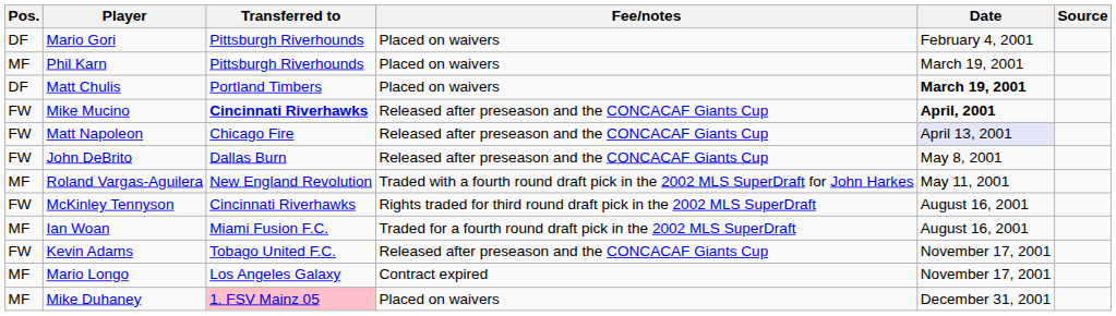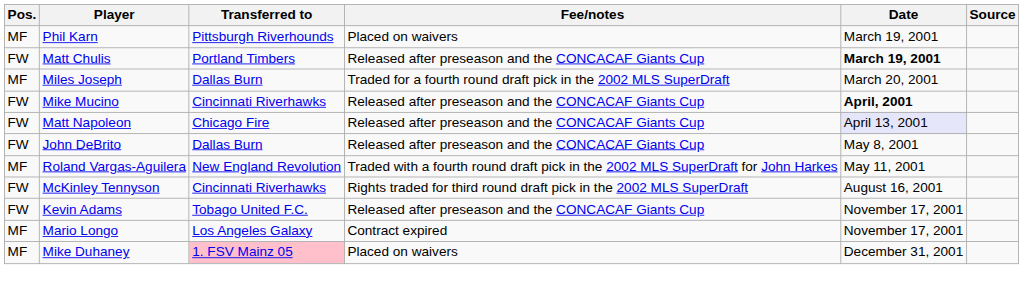 <table class="wikitable sortable" style="text-align: left">
 <tr>
 <th><strong>Pos.</strong></th>
 <th><strong>Player</strong></th>
 <th><strong>Transferred to</strong></th>
 <th><strong>Fee/notes</strong></th>
 <th><strong>Date</strong></th>
 <th><strong>Source</strong></th>
 </tr>
 <tr>
-<td>DF</td>
-<td> <a href='#'>Mario Gori</a></td>
-<td> <a href='#'>Pittsburgh Riverhounds</a></td>
-<td>Placed on waivers</td>
-<td>February 4, 2001</td>
-<td align=center></td>
-</tr>
-<tr>
 <td>MF</td>
 <td> <a href='#'>Phil Karn</a></td>
 <td> <a href='#'>Pittsburgh Riverhounds</a></td>
 <td>Placed on waivers</td>
 <td>March 19, 2001</td>
 <td align=center></td>
 </tr>
 <tr>
-<td>DF</td>
+<td>FW</td>
 <td> <a href='#'>Matt Chulis</a></td>
 <td> <a href='#'>Portland Timbers</a></td>
-<td>Placed on waivers</td>
+<td>Released after preseason and the <a href='#'>CONCACAF Giants Cup</a></td>
 <td><strong>March 19, 2001</strong></td>
+<td align=center></td>
+</tr>
+<tr>
+<td>MF</td>
+<td> <a href='#'>Miles Joseph</a></td>
+<td> <a href='#'>Dallas Burn</a></td>
+<td>Traded for a fourth round draft pick in the <a href='#'>2002 MLS SuperDraft</a></td>
+<td>March 20, 2001</td>
 <td align=center></td>
 </tr>
 <tr>
 <td>FW</td>
 <td> <a href='#'>Mike Mucino</a></td>
-<td><strong> <a href='#'>Cincinnati Riverhawks</a></strong></td>
+<td> <a href='#'>Cincinnati Riverhawks</a></td>
 <td>Released after preseason and the <a href='#'>CONCACAF Giants Cup</a></td>
 <td><strong>April, 2001</strong></td>
 <td align=center></td>
 </tr>
 <tr>
 <td>FW</td>
 <td> <a href='#'>Matt Napoleon</a></td>
 <td> <a href='#'>Chicago Fire</a></td>
 <td>Released after preseason and the <a href='#'>CONCACAF Giants Cup</a></td>
 <td style="background: lavender;">April 13, 2001</td>
 <td align=center></td>
 </tr>
 <tr>
 <td>FW</td>
 <td> <a href='#'>John DeBrito</a></td>
 <td> <a href='#'>Dallas Burn</a></td>
 <td>Released after preseason and the <a href='#'>CONCACAF Giants Cup</a></td>
 <td>May 8, 2001</td>
 <td align=center></td>
 </tr>
 <tr>
 <td>MF</td>
 <td> <a href='#'>Roland Vargas-Aguilera</a></td>
 <td> <a href='#'>New England Revolution</a></td>
 <td>Traded with a fourth round draft pick in the <a href='#'>2002 MLS SuperDraft</a> for <a href='#'>John Harkes</a></td>
 <td>May 11, 2001</td>
 <td align=center></td>
 </tr>
 <tr>
 <td>FW</td>
 <td> <a href='#'>McKinley Tennyson</a></td>
 <td> <a href='#'>Cincinnati Riverhawks</a></td>
 <td>Rights traded for third round draft pick in the <a href='#'>2002 MLS SuperDraft</a></td>
 <td>August 16, 2001</td>
 <td align=center></td>
 </tr>
 <tr>
-<td>MF</td>
-<td> <a href='#'>Ian Woan</a></td>
-<td> <a href='#'>Miami Fusion F.C.</a></td>
-<td>Traded for a fourth round draft pick in the <a href='#'>2002 MLS SuperDraft</a></td>
-<td>August 16, 2001</td>
-<td align=center></td>
-</tr>
-<tr>
 <td>FW</td>
 <td> <a href='#'>Kevin Adams</a></td>
 <td> <a href='#'>Tobago United F.C.</a></td>
 <td>Released after preseason and the <a href='#'>CONCACAF Giants Cup</a></td>
 <td>November 17, 2001</td>
 <td align=center></td>
 </tr>
 <tr>
 <td>MF</td>
 <td> <a href='#'>Mario Longo</a></td>
 <td> <a href='#'>Los Angeles Galaxy</a></td>
 <td>Contract expired</td>
 <td>November 17, 2001</td>
 <td align=center></td>
 </tr>
 <tr>
 <td>MF</td>
 <td> <a href='#'>Mike Duhaney</a></td>
 <td style="background: pink;"> <a href='#'>1. FSV Mainz 05</a></td>
 <td>Placed on waivers</td>
 <td>December 31, 2001</td>
 <td align=center></td>
 </tr>
 </table>
